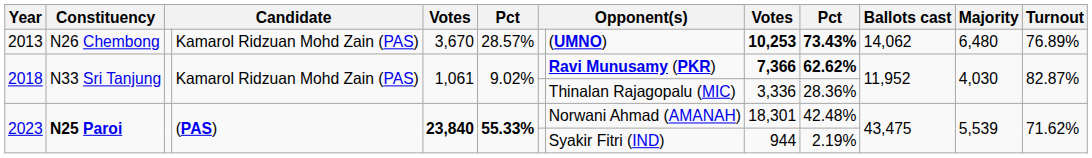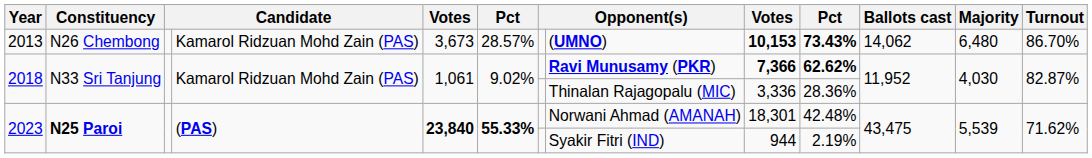 <table class="wikitable" style="margin:0.5em ; font-size:95%">
 <tr>
 <th>Year</th>
 <th>Constituency</th>
 <th colspan=2>Candidate</th>
 <th>Votes</th>
 <th>Pct</th>
 <th colspan=2>Opponent(s)</th>
 <th>Votes</th>
 <th>Pct</th>
 <th>Ballots cast</th>
 <th>Majority</th>
 <th>Turnout</th>
 </tr>
 <tr>
 <td>2013</td>
 <td>N26 <a href='#'>Chembong</a></td>
 <td></td>
 <td>Kamarol Ridzuan Mohd Zain (<a href='#'>PAS</a>)</td>
-<td align=right>3,670</td>
+<td align=right>3,673</td>
 <td>28.57%</td>
 <td></td>
 <td> (<a href='#'><strong>UMNO</strong></a>)</td>
-<td align=right><strong>10,253</strong></td>
+<td align=right><strong>10,153</strong></td>
 <td><strong>73.43%</strong></td>
 <td>14,062</td>
 <td>6,480</td>
-<td>76.89%</td>
+<td>86.70%</td>
 </tr>
 <tr>
 <td rowspan=2><a href='#'>2018</a></td>
 <td rowspan=2>N33 <a href='#'>Sri Tanjung</a></td>
 <td rowspan=2 ></td>
 <td rowspan=2>Kamarol Ridzuan Mohd Zain (<a href='#'>PAS</a>)</td>
 <td rowspan=2 align=right>1,061</td>
 <td rowspan=2 align=right>9.02%</td>
 <td></td>
 <td><strong><a href='#'>Ravi Munusamy</a></strong> (<a href='#'><strong>PKR</strong></a>)</td>
 <td align=right><strong>7,366</strong></td>
 <td><strong>62.62%</strong></td>
 <td rowspan=2>11,952</td>
 <td rowspan=2>4,030</td>
 <td rowspan=2>82.87%</td>
 </tr>
 <tr>
 <td></td>
 <td>Thinalan Rajagopalu (<a href='#'>MIC</a>)</td>
 <td align=right>3,336</td>
 <td>28.36%</td>
 </tr>
 <tr>
 <td rowspan=2><a href='#'>2023</a></td>
 <td rowspan=2><strong>N25 <a href='#'>Paroi</a></strong></td>
 <td rowspan=2 bgcolor=></td>
 <td rowspan=2> (<a href='#'><strong>PAS</strong></a>)</td>
 <td rowspan=2 align=right><strong>23,840</strong></td>
 <td rowspan=2><strong>55.33%</strong></td>
 <td></td>
 <td>Norwani Ahmad (<a href='#'>AMANAH</a>)</td>
 <td align=right>18,301</td>
 <td>42.48%</td>
 <td rowspan=2>43,475</td>
 <td rowspan=2>5,539</td>
 <td rowspan=2>71.62%</td>
 </tr>
 <tr>
 <td></td>
 <td>Syakir Fitri (<a href='#'>IND</a>)</td>
 <td align=right>944</td>
 <td align=right>2.19%</td>
 </tr>
 </table>
